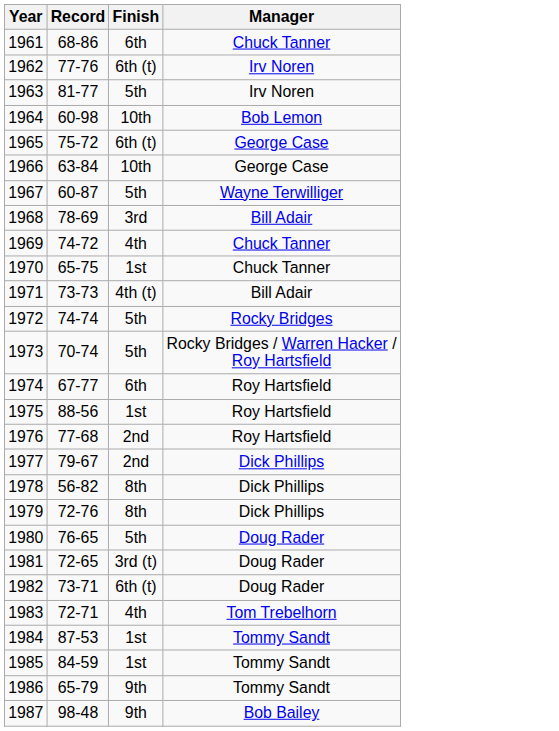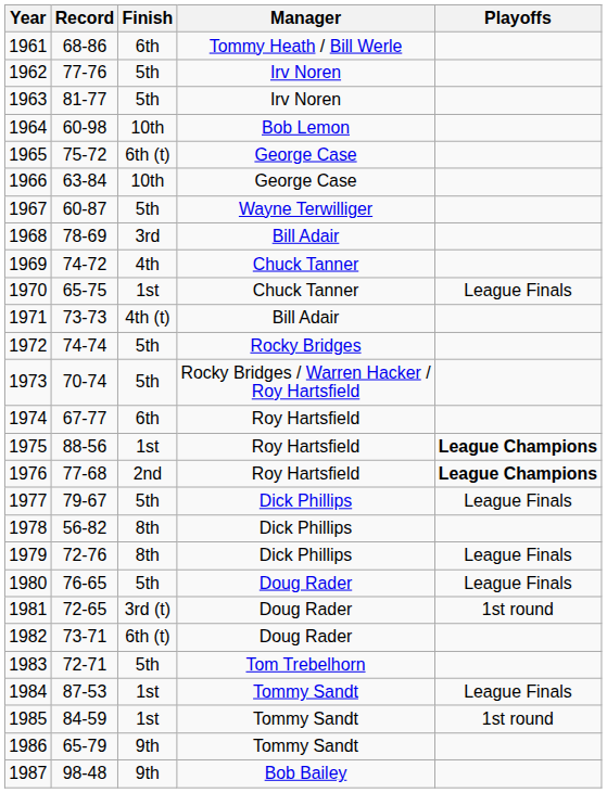 <table class="wikitable">
 <tr>
 <th>Year</th>
 <th>Record</th>
 <th>Finish</th>
 <th>Manager</th>
+<th>Playoffs</th>
 </tr>
 <tr align=center>
 <td>1961</td>
 <td>68-86</td>
 <td>6th</td>
-<td><a href='#'>Chuck Tanner</a></td>
+<td><a href='#'>Tommy Heath</a> / <a href='#'>Bill Werle</a></td>
+<td></td>
 </tr>
 <tr align=center>
 <td>1962</td>
 <td>77-76</td>
-<td>6th (t)</td>
+<td>5th</td>
 <td><a href='#'>Irv Noren</a></td>
+<td></td>
 </tr>
 <tr align=center>
 <td>1963</td>
 <td>81-77</td>
 <td>5th</td>
 <td>Irv Noren</td>
+<td></td>
 </tr>
 <tr align=center>
 <td>1964</td>
 <td>60-98</td>
 <td>10th</td>
 <td><a href='#'>Bob Lemon</a></td>
+<td></td>
 </tr>
 <tr align=center>
 <td>1965</td>
 <td>75-72</td>
 <td>6th (t)</td>
 <td><a href='#'>George Case</a></td>
+<td></td>
 </tr>
 <tr align=center>
 <td>1966</td>
 <td>63-84</td>
 <td>10th</td>
 <td>George Case</td>
+<td></td>
 </tr>
 <tr align=center>
 <td>1967</td>
 <td>60-87</td>
 <td>5th</td>
 <td><a href='#'>Wayne Terwilliger</a></td>
+<td></td>
 </tr>
 <tr align=center>
 <td>1968</td>
 <td>78-69</td>
 <td>3rd</td>
 <td><a href='#'>Bill Adair</a></td>
+<td></td>
 </tr>
 <tr align=center>
 <td>1969</td>
 <td>74-72</td>
 <td>4th</td>
 <td><a href='#'>Chuck Tanner</a></td>
+<td></td>
 </tr>
 <tr align=center>
 <td>1970</td>
 <td>65-75</td>
 <td>1st</td>
 <td>Chuck Tanner</td>
+<td>League Finals</td>
 </tr>
 <tr align=center>
 <td>1971</td>
 <td>73-73</td>
 <td>4th (t)</td>
 <td>Bill Adair</td>
+<td></td>
 </tr>
 <tr align=center>
 <td>1972</td>
 <td>74-74</td>
 <td>5th</td>
 <td><a href='#'>Rocky Bridges</a></td>
+<td></td>
 </tr>
 <tr align=center>
 <td>1973</td>
 <td>70-74</td>
 <td>5th</td>
 <td>Rocky Bridges / <a href='#'>Warren Hacker</a> /<br><a href='#'>Roy Hartsfield</a></td>
+<td></td>
 </tr>
 <tr align=center>
 <td>1974</td>
 <td>67-77</td>
 <td>6th</td>
 <td>Roy Hartsfield</td>
+<td></td>
 </tr>
 <tr align=center>
 <td>1975</td>
 <td>88-56</td>
 <td>1st</td>
 <td>Roy Hartsfield</td>
+<td><strong>League Champions</strong></td>
 </tr>
 <tr align=center>
 <td>1976</td>
 <td>77-68</td>
 <td>2nd</td>
 <td>Roy Hartsfield</td>
+<td><strong>League Champions</strong></td>
 </tr>
 <tr align=center>
 <td>1977</td>
 <td>79-67</td>
-<td>2nd</td>
+<td>5th</td>
 <td><a href='#'>Dick Phillips</a></td>
+<td>League Finals</td>
 </tr>
 <tr align=center>
 <td>1978</td>
 <td>56-82</td>
 <td>8th</td>
 <td>Dick Phillips</td>
+<td></td>
 </tr>
 <tr align=center>
 <td>1979</td>
 <td>72-76</td>
 <td>8th</td>
 <td>Dick Phillips</td>
+<td>League Finals</td>
 </tr>
 <tr align=center>
 <td>1980</td>
 <td>76-65</td>
 <td>5th</td>
 <td><a href='#'>Doug Rader</a></td>
+<td>League Finals</td>
 </tr>
 <tr align=center>
 <td>1981</td>
 <td>72-65</td>
 <td>3rd (t)</td>
 <td>Doug Rader</td>
+<td>1st round</td>
 </tr>
 <tr align=center>
 <td>1982</td>
 <td>73-71</td>
 <td>6th (t)</td>
 <td>Doug Rader</td>
+<td></td>
 </tr>
 <tr align=center>
 <td>1983</td>
 <td>72-71</td>
-<td>4th</td>
+<td>5th</td>
 <td><a href='#'>Tom Trebelhorn</a></td>
+<td></td>
 </tr>
 <tr align=center>
 <td>1984</td>
 <td>87-53</td>
 <td>1st</td>
 <td><a href='#'>Tommy Sandt</a></td>
+<td>League Finals</td>
 </tr>
 <tr align=center>
 <td>1985</td>
 <td>84-59</td>
 <td>1st</td>
 <td>Tommy Sandt</td>
+<td>1st round</td>
 </tr>
 <tr align=center>
 <td>1986</td>
 <td>65-79</td>
 <td>9th</td>
 <td>Tommy Sandt</td>
+<td></td>
 </tr>
 <tr align=center>
 <td>1987</td>
 <td>98-48</td>
 <td>9th</td>
 <td><a href='#'>Bob Bailey</a></td>
+<td></td>
 </tr>
 </table>
